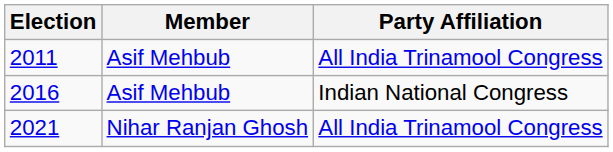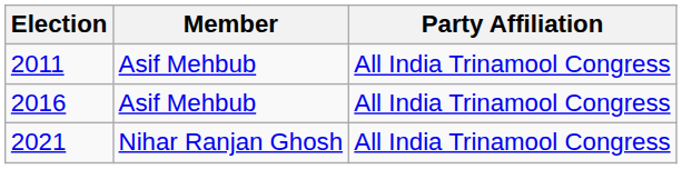 <table class="wikitable sortable"ìÍĦĤĠčw>
 <tr>
 <th>Election</th>
 <th>Member</th>
 <th>Party Affiliation</th>
 </tr>
 <tr>
 <td><a href='#'>2011</a></td>
 <td><a href='#'>Asif Mehbub</a></td>
 <td><a href='#'>All India Trinamool Congress</a></td>
 </tr>
 <tr>
 <td><a href='#'>2016</a></td>
 <td><a href='#'>Asif Mehbub</a></td>
-<td>Indian National Congress</td>
+<td><a href='#'>All India Trinamool Congress</a></td>
 </tr>
 <tr>
 <td><a href='#'>2021</a></td>
 <td><a href='#'>Nihar Ranjan Ghosh</a></td>
 <td><a href='#'>All India Trinamool Congress</a></td>
 </tr>
 </table>
